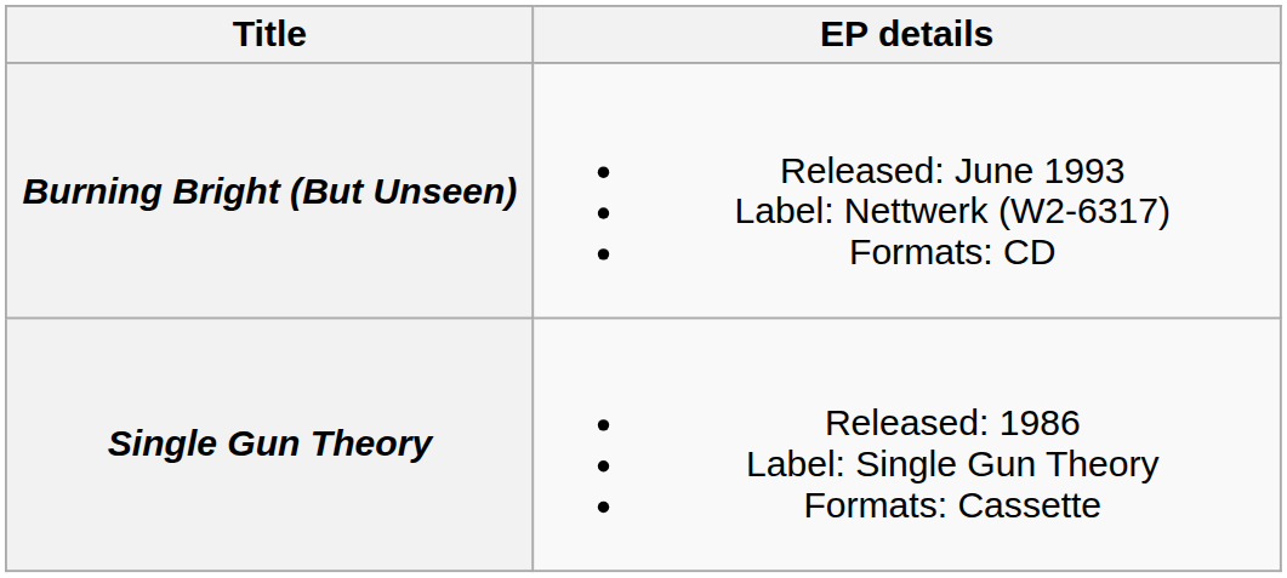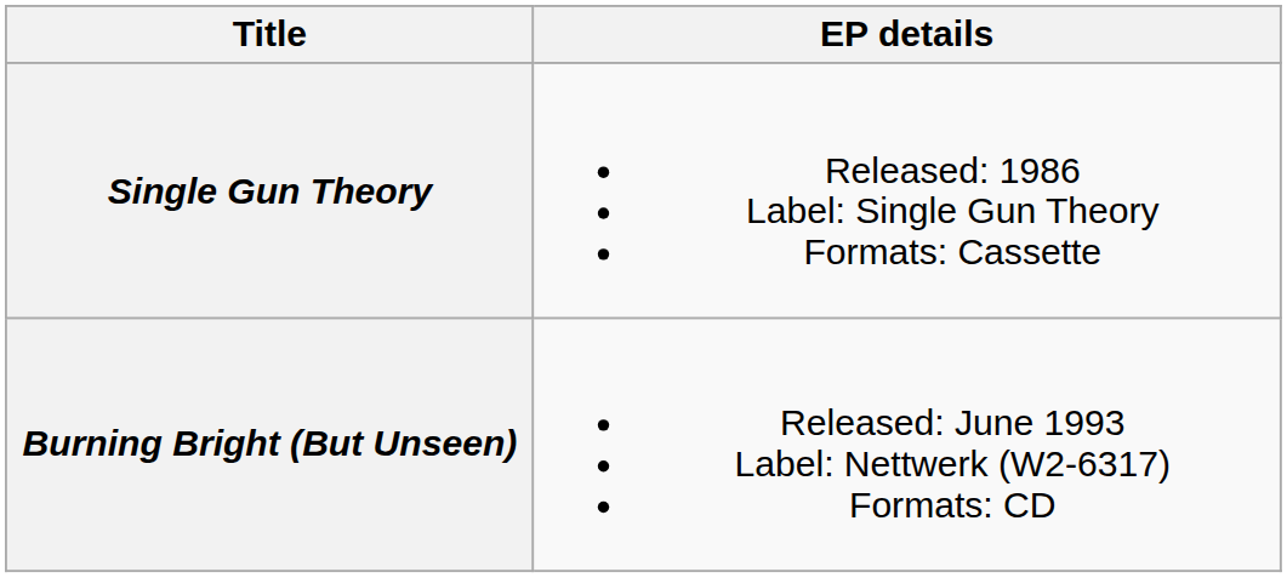 <table class="wikitable plainrowheaders" style="text-align:center;">
 <tr>
 <th scope="col" style="width:14em;">Title</th>
 <th scope="col" style="width:20em;">EP details</th>
 </tr>
 <tr>
+<th scope="row"><em>Single Gun Theory</em></th>
+<td><br><ul><li>Released: 1986</li><li>Label: Single Gun Theory</li><li>Formats: Cassette</li></ul></td>
+</tr>
+<tr>
 <th scope="row"><em>Burning Bright (But Unseen)</em></th>
 <td><br><ul><li>Released: June 1993</li><li>Label: Nettwerk (W2-6317)</li><li>Formats: CD</li></ul></td>
 </tr>
-<tr>
-<th scope="row"><em>Single Gun Theory</em></th>
-<td><br><ul><li>Released: 1986</li><li>Label: Single Gun Theory</li><li>Formats: Cassette</li></ul></td>
-</tr>
 </table>
